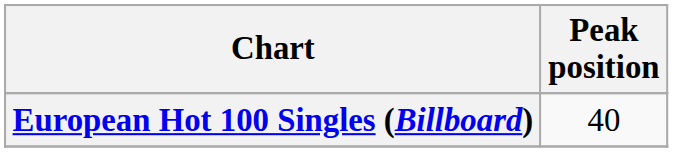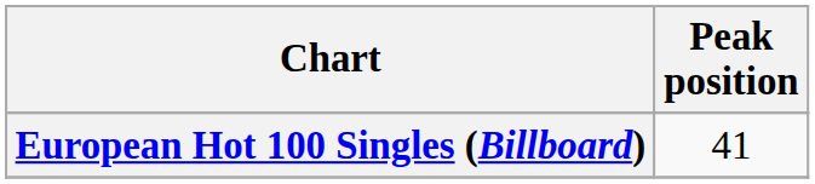 <table class="wikitable sortable plainrowheaders" style="text-align:center">
 <tr>
 <th scope="col">Chart</th>
 <th scope="col">Peak<br>position</th>
 </tr>
 <tr>
 </tr>
 <tr>
 </tr>
 <tr>
 </tr>
 <tr>
 </tr>
 <tr>
 <th scope="row"><a href='#'>European Hot 100 Singles</a> (<em><a href='#'>Billboard</a></em>)</th>
-<td>40</td>
+<td>41</td>
 </tr>
 <tr>
 </tr>
 <tr>
 </tr>
 <tr>
 </tr>
 <tr>
 </tr>
 <tr>
 </tr>
 <tr>
 </tr>
 <tr>
 </tr>
 <tr>
 </tr>
 </table>
